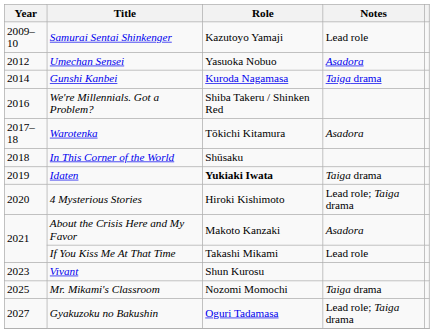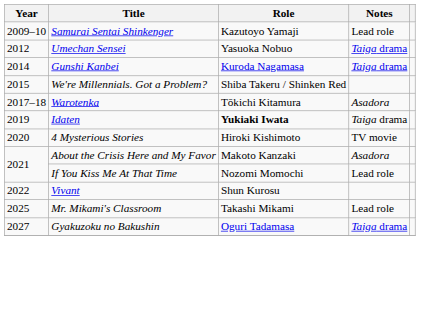 <table class="wikitable sortable">
 <tr>
 <th>Year</th>
 <th>Title</th>
 <th>Role</th>
 <th class="unsortable">Notes</th>
 <th class="unsortable"></th>
 </tr>
 <tr>
 <td>2009–10</td>
 <td><em><a href='#'>Samurai Sentai Shinkenger</a></em></td>
 <td>Kazutoyo Yamaji</td>
 <td>Lead role</td>
 <td></td>
 </tr>
 <tr>
 <td>2012</td>
 <td><em><a href='#'>Umechan Sensei</a></em></td>
 <td>Yasuoka Nobuo</td>
-<td><em><a href='#'>Asadora</a></em></td>
+<td><a href='#'><em>Taiga</em> drama</a></td>
 <td></td>
 </tr>
 <tr>
 <td>2014</td>
 <td><em><a href='#'>Gunshi Kanbei</a></em></td>
 <td><a href='#'>Kuroda Nagamasa</a></td>
 <td><a href='#'><em>Taiga</em> drama</a></td>
 <td></td>
 </tr>
 <tr>
-<td>2016</td>
+<td>2015</td>
 <td><em>We're Millennials. Got a Problem?</em></td>
 <td>Shiba Takeru / Shinken Red</td>
 <td></td>
 <td></td>
 </tr>
 <tr>
 <td>2017–18</td>
 <td><em><a href='#'>Warotenka</a></em></td>
 <td>Tōkichi Kitamura</td>
 <td><em>Asadora</em></td>
 <td></td>
 </tr>
 <tr>
-<td>2018</td>
-<td><em><a href='#'>In This Corner of the World</a></em></td>
-<td>Shūsaku</td>
-<td></td>
-<td></td>
-</tr>
-<tr>
 <td rowspan="1">2019</td>
 <td><em><a href='#'>Idaten</a></em></td>
 <td><strong>Yukiaki Iwata</strong></td>
 <td><em>Taiga</em> drama</td>
 <td></td>
 </tr>
 <tr>
 <td>2020</td>
 <td><em>4 Mysterious Stories</em></td>
 <td>Hiroki Kishimoto</td>
-<td>Lead role; <em>Taiga</em> drama</td>
+<td>TV movie</td>
 <td></td>
 </tr>
 <tr>
 <td rowspan="2">2021</td>
 <td><em>About the Crisis Here and My Favor</em></td>
 <td>Makoto Kanzaki</td>
 <td><em>Asadora</em></td>
 <td></td>
 </tr>
 <tr>
 <td><em>If You Kiss Me At That Time</em></td>
-<td>Takashi Mikami</td>
+<td>Nozomi Momochi</td>
 <td>Lead role</td>
 <td></td>
 </tr>
 <tr>
-<td>2023</td>
+<td>2022</td>
 <td><em><a href='#'>Vivant</a></em></td>
 <td>Shun Kurosu</td>
 <td></td>
 <td></td>
 </tr>
 <tr>
 <td>2025</td>
 <td><em>Mr. Mikami's Classroom</em></td>
-<td>Nozomi Momochi</td>
-<td><em>Taiga</em> drama</td>
+<td>Takashi Mikami</td>
+<td>Lead role</td>
 <td></td>
 </tr>
 <tr>
 <td>2027</td>
 <td><em>Gyakuzoku no Bakushin</em></td>
 <td><a href='#'>Oguri Tadamasa</a></td>
-<td>Lead role; <em>Taiga</em> drama</td>
+<td><a href='#'><em>Taiga</em> drama</a></td>
 <td></td>
 </tr>
 <tr>
 </tr>
 </table>
